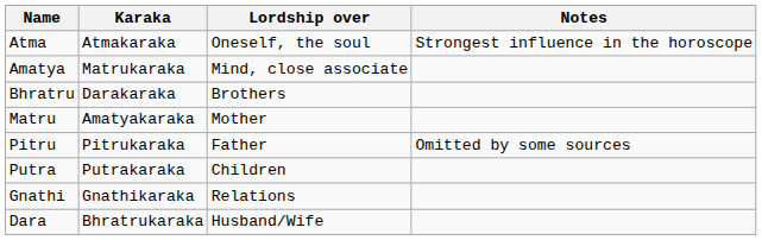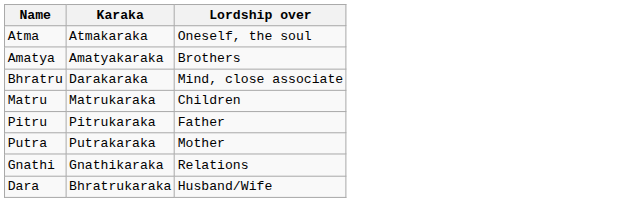 <table class=wikitable>
 <tr>
 <th>Name</th>
 <th>Karaka</th>
 <th>Lordship over</th>
-<th>Notes</th>
 </tr>
 <tr>
 <td>Atma</td>
 <td>Atmakaraka</td>
 <td>Oneself, the soul</td>
-<td>Strongest influence in the horoscope</td>
 </tr>
 <tr>
 <td>Amatya</td>
-<td>Matrukaraka</td>
-<td>Mind, close associate</td>
-<td></td>
+<td>Amatyakaraka</td>
+<td>Brothers</td>
 </tr>
 <tr>
 <td>Bhratru</td>
 <td>Darakaraka</td>
-<td>Brothers</td>
-<td></td>
+<td>Mind, close associate</td>
 </tr>
 <tr>
 <td>Matru</td>
-<td>Amatyakaraka</td>
-<td>Mother</td>
-<td></td>
+<td>Matrukaraka</td>
+<td>Children</td>
 </tr>
 <tr>
 <td>Pitru</td>
 <td>Pitrukaraka</td>
 <td>Father</td>
-<td>Omitted by some sources</td>
 </tr>
 <tr>
 <td>Putra</td>
 <td>Putrakaraka</td>
-<td>Children</td>
-<td></td>
+<td>Mother</td>
 </tr>
 <tr>
 <td>Gnathi</td>
 <td>Gnathikaraka</td>
 <td>Relations</td>
-<td></td>
 </tr>
 <tr>
 <td>Dara</td>
 <td>Bhratrukaraka</td>
 <td>Husband/Wife</td>
-<td></td>
 </tr>
 </table>
